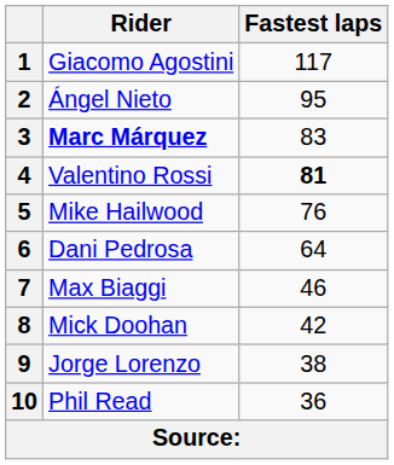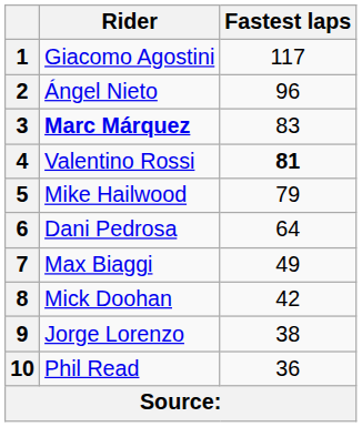 <table class="wikitable" style="text-align:center">
 <tr>
 <th></th>
 <th>Rider</th>
 <th>Fastest laps</th>
 </tr>
 <tr>
 <th>1</th>
 <td align=left> <a href='#'>Giacomo Agostini</a></td>
 <td>117</td>
 </tr>
 <tr>
 <th>2</th>
 <td align=left> <a href='#'>Ángel Nieto</a></td>
-<td>95</td>
+<td>96</td>
 </tr>
 <tr>
 <th>3</th>
 <td align=left> <strong><a href='#'>Marc Márquez</a></strong></td>
 <td>83</td>
 </tr>
 <tr>
 <th>4</th>
 <td align=left> <a href='#'>Valentino Rossi</a></td>
 <td><strong>81</strong></td>
 </tr>
 <tr>
 <th>5</th>
 <td align=left>  <a href='#'>Mike Hailwood</a></td>
-<td>76</td>
+<td>79</td>
 </tr>
 <tr>
 <th>6</th>
 <td align=left>  <a href='#'>Dani Pedrosa</a></td>
 <td>64</td>
 </tr>
 <tr>
 <th>7</th>
 <td align=left>   <a href='#'>Max Biaggi</a></td>
-<td>46</td>
+<td>49</td>
 </tr>
 <tr>
 <th>8</th>
 <td align=left>  <a href='#'>Mick Doohan</a></td>
 <td>42</td>
 </tr>
 <tr>
 <th>9</th>
 <td align=left> <a href='#'>Jorge Lorenzo</a></td>
 <td>38</td>
 </tr>
 <tr>
 <th>10</th>
 <td align=left>  <a href='#'>Phil Read</a></td>
 <td>36</td>
 </tr>
 <tr>
 <th colspan=3>Source:</th>
 </tr>
 </table>
